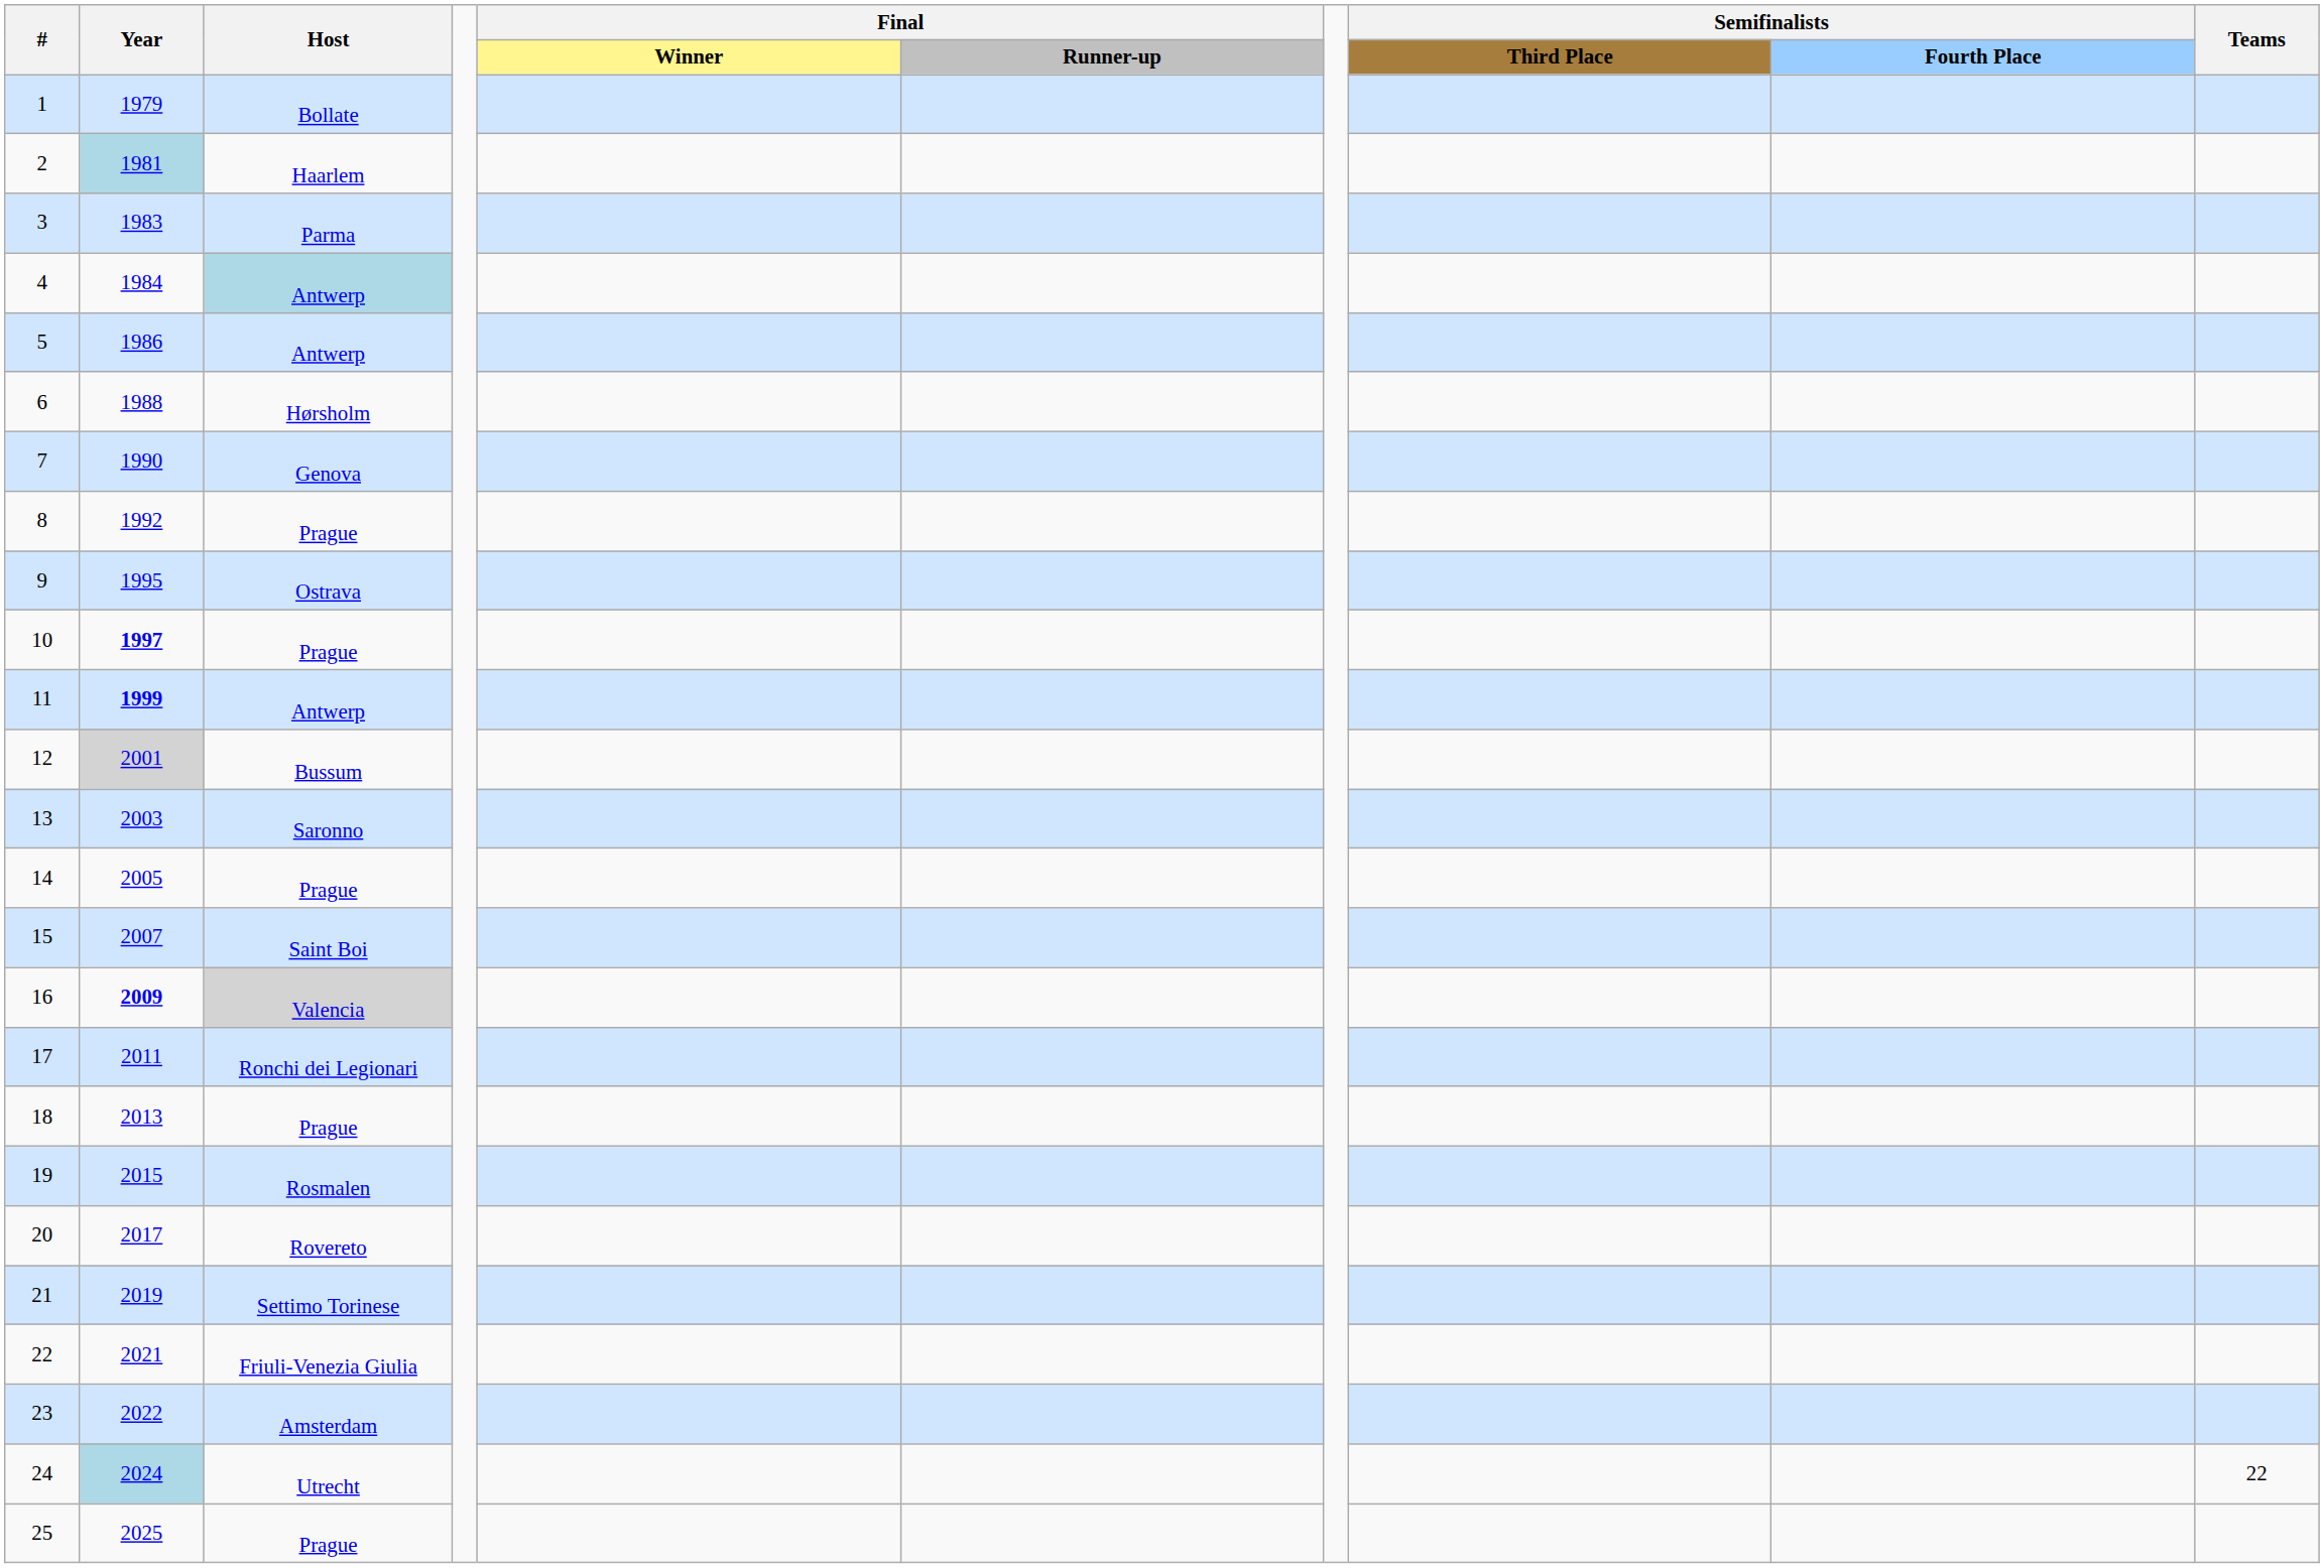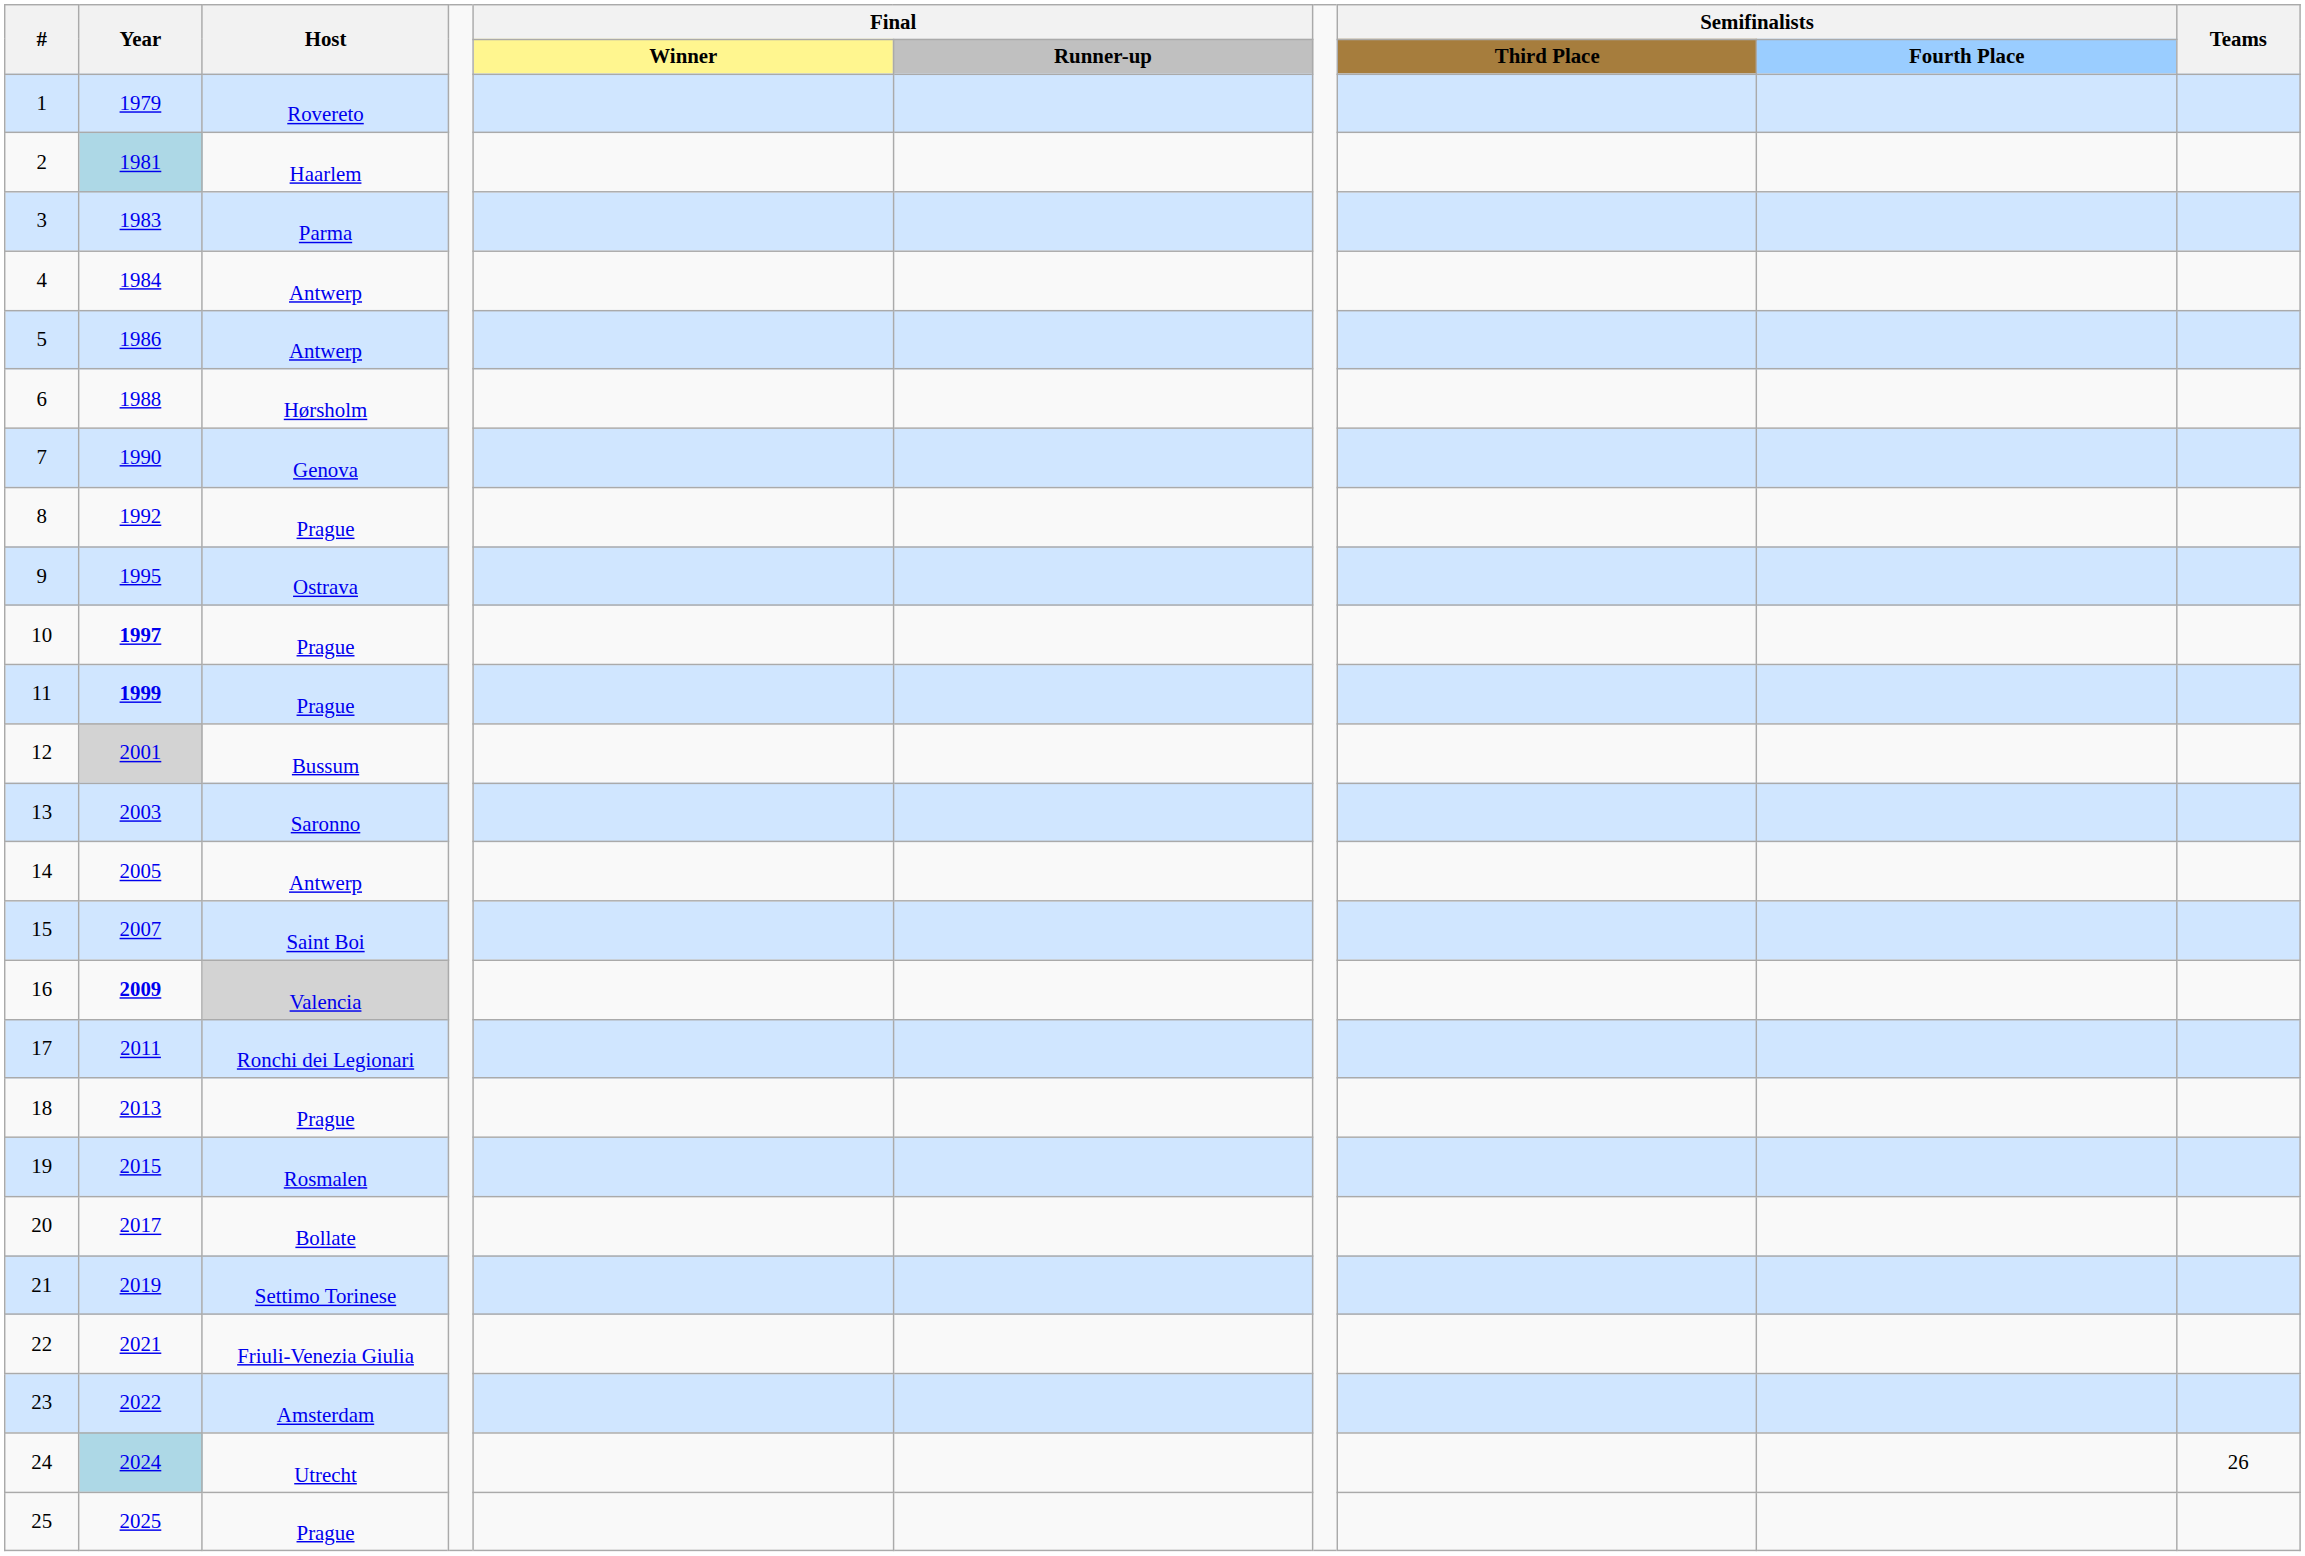 <table class="wikitable" style="font-size:90%; text-align: center;" width="100%">
 <tr>
 <th rowspan=2 width=3%>#</th>
 <th rowspan=2 width=5%>Year</th>
 <th rowspan=2 width=10%>Host</th>
 <td width=1% rowspan=27 style="border-top:none;border-bottom:none;"></td>
 <th colspan=2>Final</th>
 <td width=1% rowspan=27 style="border-top:none;border-bottom:none;"></td>
 <th colspan=2>Semifinalists</th>
 <th rowspan=2 width=5%>Teams</th>
 </tr>
 <tr>
 <th width=17% style="background:#fff68f">Winner</th>
 <th width=17% style="background:silver">Runner-up</th>
 <th width=17% style="background:#a67d3d">Third Place</th>
 <th width=17% style="background:#9acdff">Fourth Place</th>
 </tr>
 <tr style="background: #D0E6FF;">
 <td>1</td>
 <td><a href='#'>1979</a></td>
-<td><br><a href='#'>Bollate</a></td>
+<td><br><a href='#'>Rovereto</a></td>
 <td><strong></strong></td>
 <td></td>
 <td></td>
 <td></td>
 <td></td>
 </tr>
 <tr>
 <td>2</td>
 <td style="background: lightblue;"><a href='#'>1981</a></td>
 <td><br><a href='#'>Haarlem</a></td>
 <td><strong></strong></td>
 <td></td>
 <td></td>
 <td></td>
 <td></td>
 </tr>
 <tr style="background: #D0E6FF;">
 <td>3</td>
 <td><a href='#'>1983</a></td>
 <td><br><a href='#'>Parma</a></td>
 <td><strong></strong></td>
 <td></td>
 <td></td>
 <td></td>
 <td></td>
 </tr>
 <tr>
 <td>4</td>
 <td><a href='#'>1984</a></td>
-<td style="background: lightblue;"><br><a href='#'>Antwerp</a></td>
+<td><br><a href='#'>Antwerp</a></td>
 <td><strong></strong></td>
 <td></td>
 <td></td>
 <td></td>
 <td></td>
 </tr>
 <tr style="background: #D0E6FF;">
 <td>5</td>
 <td><a href='#'>1986</a></td>
 <td><br><a href='#'>Antwerp</a></td>
 <td><strong></strong></td>
 <td></td>
 <td></td>
 <td></td>
 <td></td>
 </tr>
 <tr>
 <td>6</td>
 <td><a href='#'>1988</a></td>
 <td><br><a href='#'>Hørsholm</a></td>
 <td><strong></strong></td>
 <td></td>
 <td></td>
 <td></td>
 <td></td>
 </tr>
 <tr style="background: #D0E6FF;">
 <td>7</td>
 <td><a href='#'>1990</a></td>
 <td><br><a href='#'>Genova</a></td>
 <td><strong></strong></td>
 <td></td>
 <td></td>
 <td></td>
 <td></td>
 </tr>
 <tr>
 <td>8</td>
 <td><a href='#'>1992</a></td>
 <td><br><a href='#'>Prague</a></td>
 <td><strong></strong></td>
 <td></td>
 <td></td>
 <td></td>
 <td></td>
 </tr>
 <tr style="background: #D0E6FF;">
 <td>9</td>
 <td><a href='#'>1995</a></td>
 <td><br><a href='#'>Ostrava</a></td>
 <td><strong></strong></td>
 <td></td>
 <td></td>
 <td></td>
 <td></td>
 </tr>
 <tr>
 <td>10</td>
 <td><strong><a href='#'>1997</a></strong></td>
 <td><br><a href='#'>Prague</a></td>
 <td><strong></strong></td>
 <td></td>
 <td></td>
 <td></td>
 <td></td>
 </tr>
 <tr style="background: #D0E6FF;">
 <td>11</td>
 <td><strong><a href='#'>1999</a></strong></td>
-<td><br><a href='#'>Antwerp</a></td>
+<td><br><a href='#'>Prague</a></td>
 <td><strong></strong></td>
 <td></td>
 <td></td>
 <td></td>
 <td></td>
 </tr>
 <tr>
 <td>12</td>
 <td style="background: lightgrey;"><a href='#'>2001</a></td>
 <td><br><a href='#'>Bussum</a></td>
 <td><strong></strong></td>
 <td></td>
 <td></td>
 <td></td>
 <td></td>
 </tr>
 <tr style="background: #D0E6FF;">
 <td>13</td>
 <td><a href='#'>2003</a></td>
 <td><br><a href='#'>Saronno</a></td>
 <td><strong></strong></td>
 <td></td>
 <td></td>
 <td></td>
 <td></td>
 </tr>
 <tr>
 <td>14</td>
 <td><a href='#'>2005</a></td>
-<td><br><a href='#'>Prague</a></td>
+<td><br><a href='#'>Antwerp</a></td>
 <td><strong></strong></td>
 <td></td>
 <td></td>
 <td></td>
 <td></td>
 </tr>
 <tr style="background: #D0E6FF;">
 <td>15</td>
 <td><a href='#'>2007</a></td>
 <td><br><a href='#'>Saint Boi</a></td>
 <td><strong></strong></td>
 <td></td>
 <td></td>
 <td></td>
 <td></td>
 </tr>
 <tr>
 <td>16</td>
 <td><strong><a href='#'>2009</a></strong></td>
 <td style="background: lightgrey;"><br><a href='#'>Valencia</a></td>
 <td><strong></strong></td>
 <td></td>
 <td></td>
 <td></td>
 <td></td>
 </tr>
 <tr style="background: #D0E6FF;">
 <td>17</td>
 <td><a href='#'>2011</a></td>
 <td><br><a href='#'>Ronchi dei Legionari</a></td>
 <td><strong></strong></td>
 <td></td>
 <td></td>
 <td></td>
 <td></td>
 </tr>
 <tr>
 <td>18</td>
 <td><a href='#'>2013</a></td>
 <td><br><a href='#'>Prague</a></td>
 <td><strong></strong></td>
 <td></td>
 <td></td>
 <td></td>
 <td></td>
 </tr>
 <tr style="background: #D0E6FF;">
 <td>19</td>
 <td><a href='#'>2015</a></td>
 <td><br><a href='#'>Rosmalen</a></td>
 <td><strong></strong></td>
 <td></td>
 <td></td>
 <td></td>
 <td></td>
 </tr>
 <tr>
 <td>20</td>
 <td><a href='#'>2017</a></td>
-<td><br><a href='#'>Rovereto</a></td>
+<td><br><a href='#'>Bollate</a></td>
 <td><strong></strong></td>
 <td></td>
 <td></td>
 <td></td>
 <td></td>
 </tr>
 <tr style="background: #D0E6FF;">
 <td>21</td>
 <td><a href='#'>2019</a></td>
 <td><br><a href='#'>Settimo Torinese</a></td>
 <td><strong></strong></td>
 <td></td>
 <td></td>
 <td></td>
 <td></td>
 </tr>
 <tr>
 <td>22</td>
 <td><a href='#'>2021</a></td>
 <td><br><a href='#'>Friuli-Venezia Giulia</a></td>
 <td><strong></strong></td>
 <td></td>
 <td></td>
 <td></td>
 <td></td>
 </tr>
 <tr style="background: #D0E6FF;">
 <td>23</td>
 <td><a href='#'>2022</a></td>
 <td><br><a href='#'>Amsterdam</a></td>
 <td><strong></strong></td>
 <td></td>
 <td></td>
 <td></td>
 <td></td>
 </tr>
 <tr>
 <td>24</td>
 <td style="background: lightblue;"><a href='#'>2024</a></td>
 <td><br><a href='#'>Utrecht</a></td>
 <td><strong></strong></td>
 <td></td>
 <td></td>
 <td></td>
-<td>22</td>
+<td>26</td>
 </tr>
 <tr>
 <td>25</td>
 <td><a href='#'>2025</a></td>
 <td><br><a href='#'>Prague</a></td>
 <td></td>
 <td></td>
 <td></td>
 <td></td>
 <td></td>
 </tr>
 </table>
